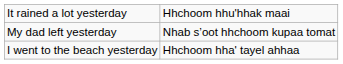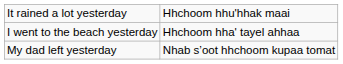 <table class="wikitable">
 <tr>
 <td>It rained a lot yesterday</td>
 <td>Hhchoom hhu'hhak maai</td>
 </tr>
 <tr>
+<td>I went to the beach yesterday</td>
+<td>Hhchoom hha' tayel ahhaa</td>
+</tr>
+<tr>
 <td>My dad left yesterday</td>
 <td>Nhab s’oot hhchoom kupaa tomat</td>
 </tr>
-<tr>
-<td>I went to the beach yesterday</td>
-<td>Hhchoom hha' tayel ahhaa</td>
-</tr>
 </table>
